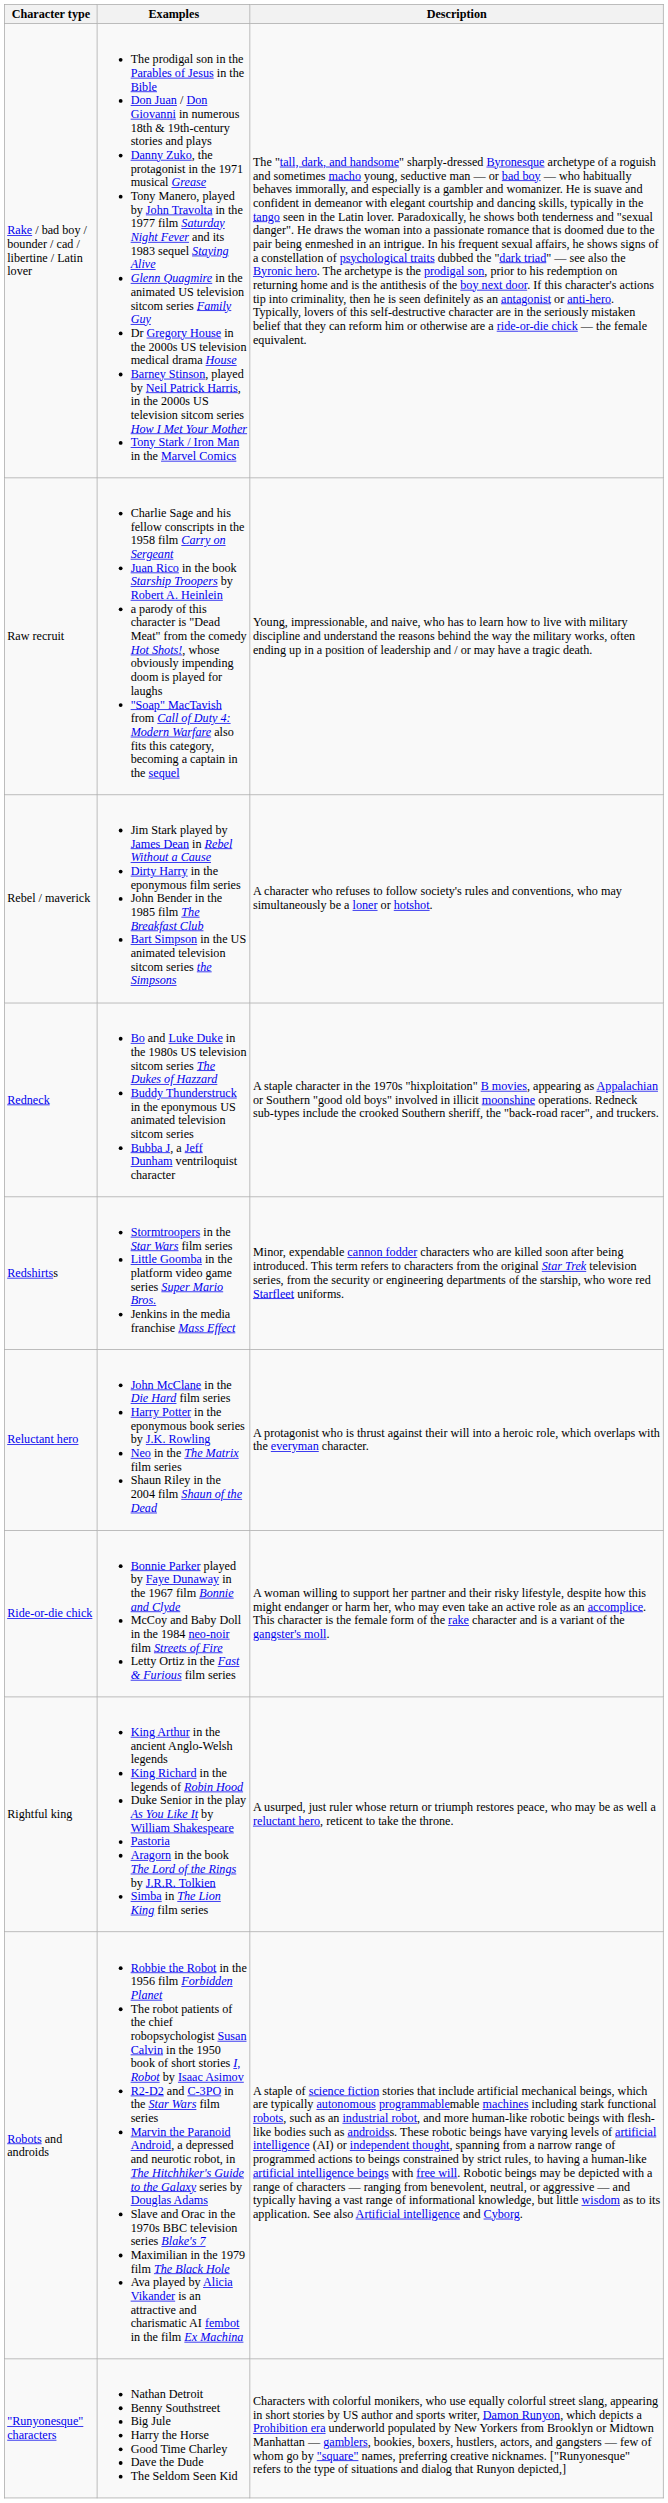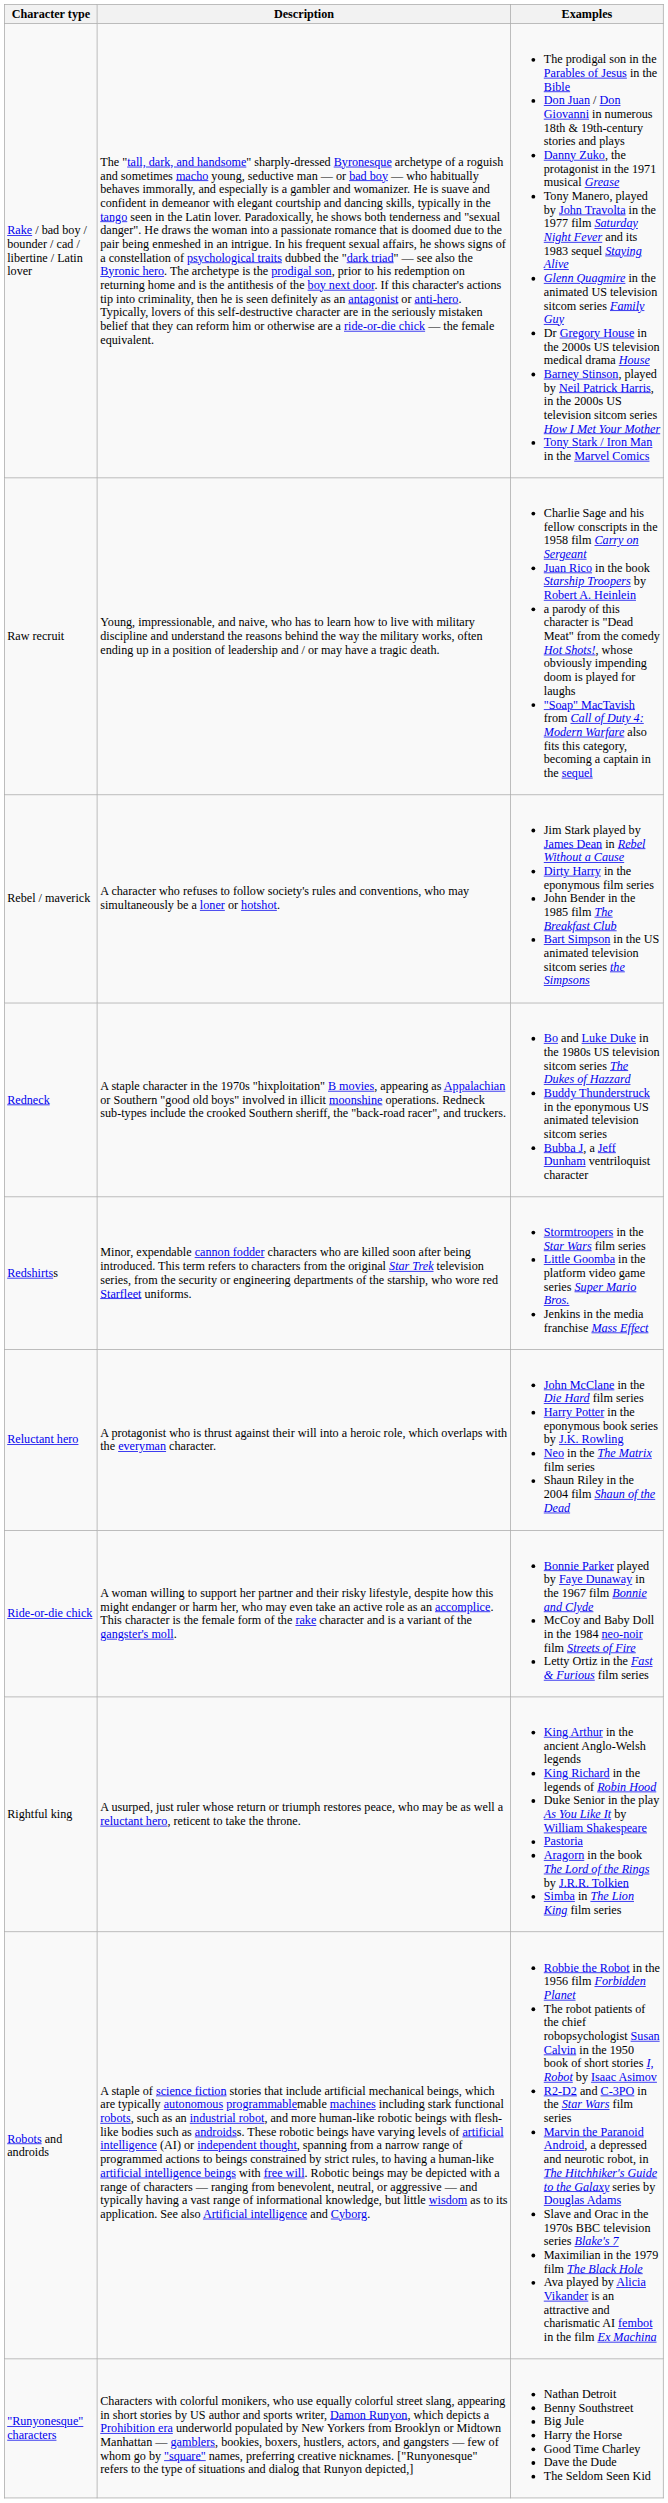 <table class="wikitable">
 <tr>
 <th>Character type</th>
+<th>Description</th>
 <th>Examples</th>
-<th>Description</th>
 </tr>
 <tr>
 <td><a href='#'>Rake</a> / bad boy / bounder / cad / libertine / Latin lover</td>
+<td>The "<a href='#'>tall, dark, and handsome</a>" sharply-dressed <a href='#'>Byronesque</a> archetype of a roguish and sometimes <a href='#'>macho</a> young, seductive man — or <a href='#'>bad boy</a> — who habitually behaves immorally, and especially is a gambler and womanizer. He is suave and confident in demeanor with elegant courtship and dancing skills, typically in the <a href='#'>tango</a> seen in the Latin lover. Paradoxically, he shows both tenderness and "sexual danger". He draws the woman into a passionate romance that is doomed due to the pair being enmeshed in an intrigue. In his frequent sexual affairs, he shows signs of a constellation of <a href='#'>psychological traits</a> dubbed the "<a href='#'>dark triad</a>" — see also the <a href='#'>Byronic hero</a>. The archetype is the <a href='#'>prodigal son</a>, prior to his redemption on returning home and is the antithesis of the <a href='#'>boy next door</a>. If this character's actions tip into criminality, then he is seen definitely as an <a href='#'>antagonist</a> or <a href='#'>anti-hero</a>. Typically, lovers of this self-destructive character are in the seriously mistaken belief that they can reform him or otherwise are a <a href='#'>ride-or-die chick</a> — the female equivalent.</td>
 <td><br><ul><li>The prodigal son in the <a href='#'>Parables of Jesus</a> in the <a href='#'>Bible</a></li><li><a href='#'>Don Juan</a> / <a href='#'>Don Giovanni</a> in numerous 18th & 19th-century stories and plays</li><li><a href='#'>Danny Zuko</a>, the protagonist in the 1971 musical <a href='#'><em>Grease</em></a></li><li>Tony Manero, played by <a href='#'>John Travolta</a> in the 1977 film <em><a href='#'>Saturday Night Fever</a></em> and its 1983 sequel <a href='#'><em>Staying Alive</em></a></li><li><em><a href='#'>Glenn Quagmire</a></em> in the animated US television sitcom series <em><a href='#'>Family Guy</a></em></li><li>Dr <a href='#'>Gregory House</a> in the 2000s US television medical drama <a href='#'><em>House</em></a></li><li><a href='#'>Barney Stinson</a>, played by <a href='#'>Neil Patrick Harris</a>, in the 2000s US television sitcom series <em><a href='#'>How I Met Your Mother</a></em></li><li><a href='#'>Tony Stark / Iron Man</a> in the <a href='#'>Marvel Comics</a></li></ul></td>
-<td>The "<a href='#'>tall, dark, and handsome</a>" sharply-dressed <a href='#'>Byronesque</a> archetype of a roguish and sometimes <a href='#'>macho</a> young, seductive man — or <a href='#'>bad boy</a> — who habitually behaves immorally, and especially is a gambler and womanizer. He is suave and confident in demeanor with elegant courtship and dancing skills, typically in the <a href='#'>tango</a> seen in the Latin lover. Paradoxically, he shows both tenderness and "sexual danger". He draws the woman into a passionate romance that is doomed due to the pair being enmeshed in an intrigue. In his frequent sexual affairs, he shows signs of a constellation of <a href='#'>psychological traits</a> dubbed the "<a href='#'>dark triad</a>" — see also the <a href='#'>Byronic hero</a>. The archetype is the <a href='#'>prodigal son</a>, prior to his redemption on returning home and is the antithesis of the <a href='#'>boy next door</a>. If this character's actions tip into criminality, then he is seen definitely as an <a href='#'>antagonist</a> or <a href='#'>anti-hero</a>. Typically, lovers of this self-destructive character are in the seriously mistaken belief that they can reform him or otherwise are a <a href='#'>ride-or-die chick</a> — the female equivalent.</td>
 </tr>
 <tr>
 <td>Raw recruit</td>
+<td>Young, impressionable, and naive, who has to learn how to live with military discipline and understand the reasons behind the way the military works, often ending up in a position of leadership and / or may have a tragic death.</td>
 <td><br><ul><li>Charlie Sage and his fellow conscripts in the 1958 film <em><a href='#'>Carry on Sergeant</a></em></li><li><a href='#'>Juan Rico</a> in the book <em><a href='#'>Starship Troopers</a></em> by <a href='#'>Robert A. Heinlein</a></li><li>a parody of this character is "Dead Meat" from the comedy <em><a href='#'>Hot Shots!</a></em>, whose obviously impending doom is played for laughs</li><li><a href='#'>"Soap" MacTavish</a> from <em><a href='#'>Call of Duty 4: Modern Warfare</a></em> also fits this category, becoming a captain in the <a href='#'>sequel</a></li></ul></td>
-<td>Young, impressionable, and naive, who has to learn how to live with military discipline and understand the reasons behind the way the military works, often ending up in a position of leadership and / or may have a tragic death.</td>
 </tr>
 <tr>
 <td>Rebel / maverick</td>
+<td>A character who refuses to follow society's rules and conventions, who may simultaneously be a <a href='#'>loner</a> or <a href='#'>hotshot</a>.</td>
 <td><br><ul><li>Jim Stark played by <a href='#'>James Dean</a> in <em><a href='#'>Rebel Without a Cause</a></em></li><li><a href='#'>Dirty Harry</a> in the eponymous film series</li><li>John Bender in the 1985 film <em><a href='#'>The Breakfast Club</a></em></li><li><a href='#'>Bart Simpson</a> in the US animated television sitcom series <em><a href='#'>the Simpsons</a></em></li></ul></td>
-<td>A character who refuses to follow society's rules and conventions, who may simultaneously be a <a href='#'>loner</a> or <a href='#'>hotshot</a>.</td>
 </tr>
 <tr>
 <td><a href='#'>Redneck</a></td>
+<td>A staple character in the 1970s "hixploitation" <a href='#'>B movies</a>, appearing as <a href='#'>Appalachian</a> or Southern "good old boys" involved in illicit <a href='#'>moonshine</a> operations. Redneck sub-types include the crooked Southern sheriff, the "back-road racer", and truckers.</td>
 <td><br><ul><li><a href='#'>Bo</a> and <a href='#'>Luke Duke</a> in the 1980s US television sitcom series <em><a href='#'>The Dukes of Hazzard</a></em></li><li><a href='#'>Buddy Thunderstruck</a> in the eponymous US animated television sitcom series</li><li><a href='#'>Bubba J</a>, a <a href='#'>Jeff Dunham</a> ventriloquist character</li></ul></td>
-<td>A staple character in the 1970s "hixploitation" <a href='#'>B movies</a>, appearing as <a href='#'>Appalachian</a> or Southern "good old boys" involved in illicit <a href='#'>moonshine</a> operations. Redneck sub-types include the crooked Southern sheriff, the "back-road racer", and truckers.</td>
 </tr>
 <tr>
 <td><a href='#'>Redshirts</a>s</td>
+<td>Minor, expendable <a href='#'>cannon fodder</a> characters who are killed soon after being introduced. This term refers to characters from the original <em><a href='#'>Star Trek</a></em> television series, from the security or engineering departments of the starship, who wore red <a href='#'>Starfleet</a> uniforms.</td>
 <td><br><ul><li><a href='#'>Stormtroopers</a> in the <em><a href='#'>Star Wars</a></em> film series</li><li><a href='#'>Little Goomba</a> in the platform video game series <em><a href='#'>Super Mario Bros.</a></em></li><li>Jenkins in the media franchise <em><a href='#'>Mass Effect</a></em></li></ul></td>
-<td>Minor, expendable <a href='#'>cannon fodder</a> characters who are killed soon after being introduced. This term refers to characters from the original <em><a href='#'>Star Trek</a></em> television series, from the security or engineering departments of the starship, who wore red <a href='#'>Starfleet</a> uniforms.</td>
 </tr>
 <tr>
 <td><a href='#'>Reluctant hero</a></td>
+<td>A protagonist who is thrust against their will into a heroic role, which overlaps with the <a href='#'>everyman</a> character.</td>
 <td><br><ul><li><a href='#'>John McClane</a> in the <em><a href='#'>Die Hard</a></em> film series</li><li><a href='#'>Harry Potter</a> in the eponymous book series by <a href='#'>J.K. Rowling</a></li><li><a href='#'>Neo</a> in the <em><a href='#'>The Matrix</a></em> film series</li><li>Shaun Riley in the 2004 film <em><a href='#'>Shaun of the Dead</a></em></li></ul></td>
-<td>A protagonist who is thrust against their will into a heroic role, which overlaps with the <a href='#'>everyman</a> character.</td>
 </tr>
 <tr>
 <td><a href='#'>Ride-or-die chick</a></td>
+<td>A woman willing to support her partner and their risky lifestyle, despite how this might endanger or harm her, who may even take an active role as an <a href='#'>accomplice</a>. This character is the female form of the <a href='#'>rake</a> character and is a variant of the <a href='#'>gangster's moll</a>.</td>
 <td><br><ul><li><a href='#'>Bonnie Parker</a> played by <a href='#'>Faye Dunaway</a> in the 1967 film <em><a href='#'>Bonnie and Clyde</a></em></li><li>McCoy and Baby Doll in the 1984 <a href='#'>neo-noir</a> film <em><a href='#'>Streets of Fire</a></em></li><li>Letty Ortiz in the <em><a href='#'>Fast & Furious</a></em> film series</li></ul></td>
-<td>A woman willing to support her partner and their risky lifestyle, despite how this might endanger or harm her, who may even take an active role as an <a href='#'>accomplice</a>. This character is the female form of the <a href='#'>rake</a> character and is a variant of the <a href='#'>gangster's moll</a>.</td>
 </tr>
 <tr>
 <td>Rightful king</td>
+<td>A usurped, just ruler whose return or triumph restores peace, who may be as well a <a href='#'>reluctant hero</a>, reticent to take the throne.</td>
 <td><br><ul><li><a href='#'>King Arthur</a> in the ancient Anglo-Welsh legends</li><li><a href='#'>King Richard</a> in the legends of <em><a href='#'>Robin Hood</a></em></li><li>Duke Senior in the play <em><a href='#'>As You Like It</a></em> by <a href='#'>William Shakespeare</a></li><li><a href='#'>Pastoria</a></li><li><a href='#'>Aragorn</a> in the book <em><a href='#'>The Lord of the Rings</a></em> by <a href='#'>J.R.R. Tolkien</a></li><li><a href='#'>Simba</a> in <em><a href='#'>The Lion King</a></em> film series</li></ul></td>
-<td>A usurped, just ruler whose return or triumph restores peace, who may be as well a <a href='#'>reluctant hero</a>, reticent to take the throne.</td>
 </tr>
 <tr>
 <td><a href='#'>Robots</a> and androids</td>
+<td><br>A staple of <a href='#'>science fiction</a> stories that include artificial mechanical beings, which are typically <a href='#'>autonomous</a> <a href='#'>programmable</a>mable <a href='#'>machines</a> including stark functional <a href='#'>robots</a>, such as an <a href='#'>industrial robot</a>, and more human-like robotic beings with flesh-like bodies such as <a href='#'>androids</a>s. These robotic beings have varying levels of <a href='#'>artificial intelligence</a> (AI) or <a href='#'>independent thought</a>, spanning from a narrow range of programmed actions to beings constrained by strict rules, to having a human-like <a href='#'>artificial intelligence beings</a> with <a href='#'>free will</a>. Robotic beings may be depicted with a range of characters — ranging from benevolent, neutral, or aggressive — and typically having a vast range of informational knowledge, but little <a href='#'>wisdom</a> as to its application. See also <a href='#'>Artificial intelligence</a> and <a href='#'>Cyborg</a>.</td>
 <td><br><ul><li><a href='#'>Robbie the Robot</a> in the 1956 film <em><a href='#'>Forbidden Planet</a></em></li><li>The robot patients of the chief robopsychologist <a href='#'>Susan Calvin</a> in the 1950 book of short stories <em><a href='#'>I, Robot</a></em> by <a href='#'>Isaac Asimov</a></li><li><a href='#'>R2-D2</a> and <a href='#'>C-3PO</a> in the <em><a href='#'>Star Wars</a></em> film series</li><li><a href='#'>Marvin the Paranoid Android</a>, a depressed and neurotic robot, in <em><a href='#'>The Hitchhiker's Guide to the Galaxy</a></em> series by <a href='#'>Douglas Adams</a></li><li>Slave and Orac in the 1970s BBC television series <em><a href='#'>Blake's 7</a></em></li><li>Maximilian in the 1979 film <a href='#'><em>The Black Hole</em></a></li><li>Ava played by <a href='#'>Alicia Vikander</a> is an attractive and charismatic AI <a href='#'>fembot</a> in the film <a href='#'><em>Ex Machina</em></a></li></ul></td>
-<td><br>A staple of <a href='#'>science fiction</a> stories that include artificial mechanical beings, which are typically <a href='#'>autonomous</a> <a href='#'>programmable</a>mable <a href='#'>machines</a> including stark functional <a href='#'>robots</a>, such as an <a href='#'>industrial robot</a>, and more human-like robotic beings with flesh-like bodies such as <a href='#'>androids</a>s. These robotic beings have varying levels of <a href='#'>artificial intelligence</a> (AI) or <a href='#'>independent thought</a>, spanning from a narrow range of programmed actions to beings constrained by strict rules, to having a human-like <a href='#'>artificial intelligence beings</a> with <a href='#'>free will</a>. Robotic beings may be depicted with a range of characters — ranging from benevolent, neutral, or aggressive — and typically having a vast range of informational knowledge, but little <a href='#'>wisdom</a> as to its application. See also <a href='#'>Artificial intelligence</a> and <a href='#'>Cyborg</a>.</td>
 </tr>
 <tr>
 <td><a href='#'>"Runyonesque" characters</a></td>
+<td><br>Characters with colorful monikers, who use equally colorful street slang, appearing in short stories by US author and sports writer, <a href='#'>Damon Runyon</a>, which depicts a <a href='#'>Prohibition era</a> underworld populated by New Yorkers from Brooklyn or Midtown Manhattan — <a href='#'>gamblers</a>, bookies, boxers, hustlers, actors, and gangsters — few of whom go by <a href='#'>"square"</a> names, preferring creative nicknames. ["Runyonesque" refers to the type of situations and dialog that Runyon depicted,]</td>
 <td><br><ul><li>Nathan Detroit</li><li>Benny Southstreet</li><li>Big Jule</li><li>Harry the Horse</li><li>Good Time Charley</li><li>Dave the Dude</li><li>The Seldom Seen Kid</li></ul></td>
-<td><br>Characters with colorful monikers, who use equally colorful street slang, appearing in short stories by US author and sports writer, <a href='#'>Damon Runyon</a>, which depicts a <a href='#'>Prohibition era</a> underworld populated by New Yorkers from Brooklyn or Midtown Manhattan — <a href='#'>gamblers</a>, bookies, boxers, hustlers, actors, and gangsters — few of whom go by <a href='#'>"square"</a> names, preferring creative nicknames. ["Runyonesque" refers to the type of situations and dialog that Runyon depicted,]</td>
 </tr>
 </table>
